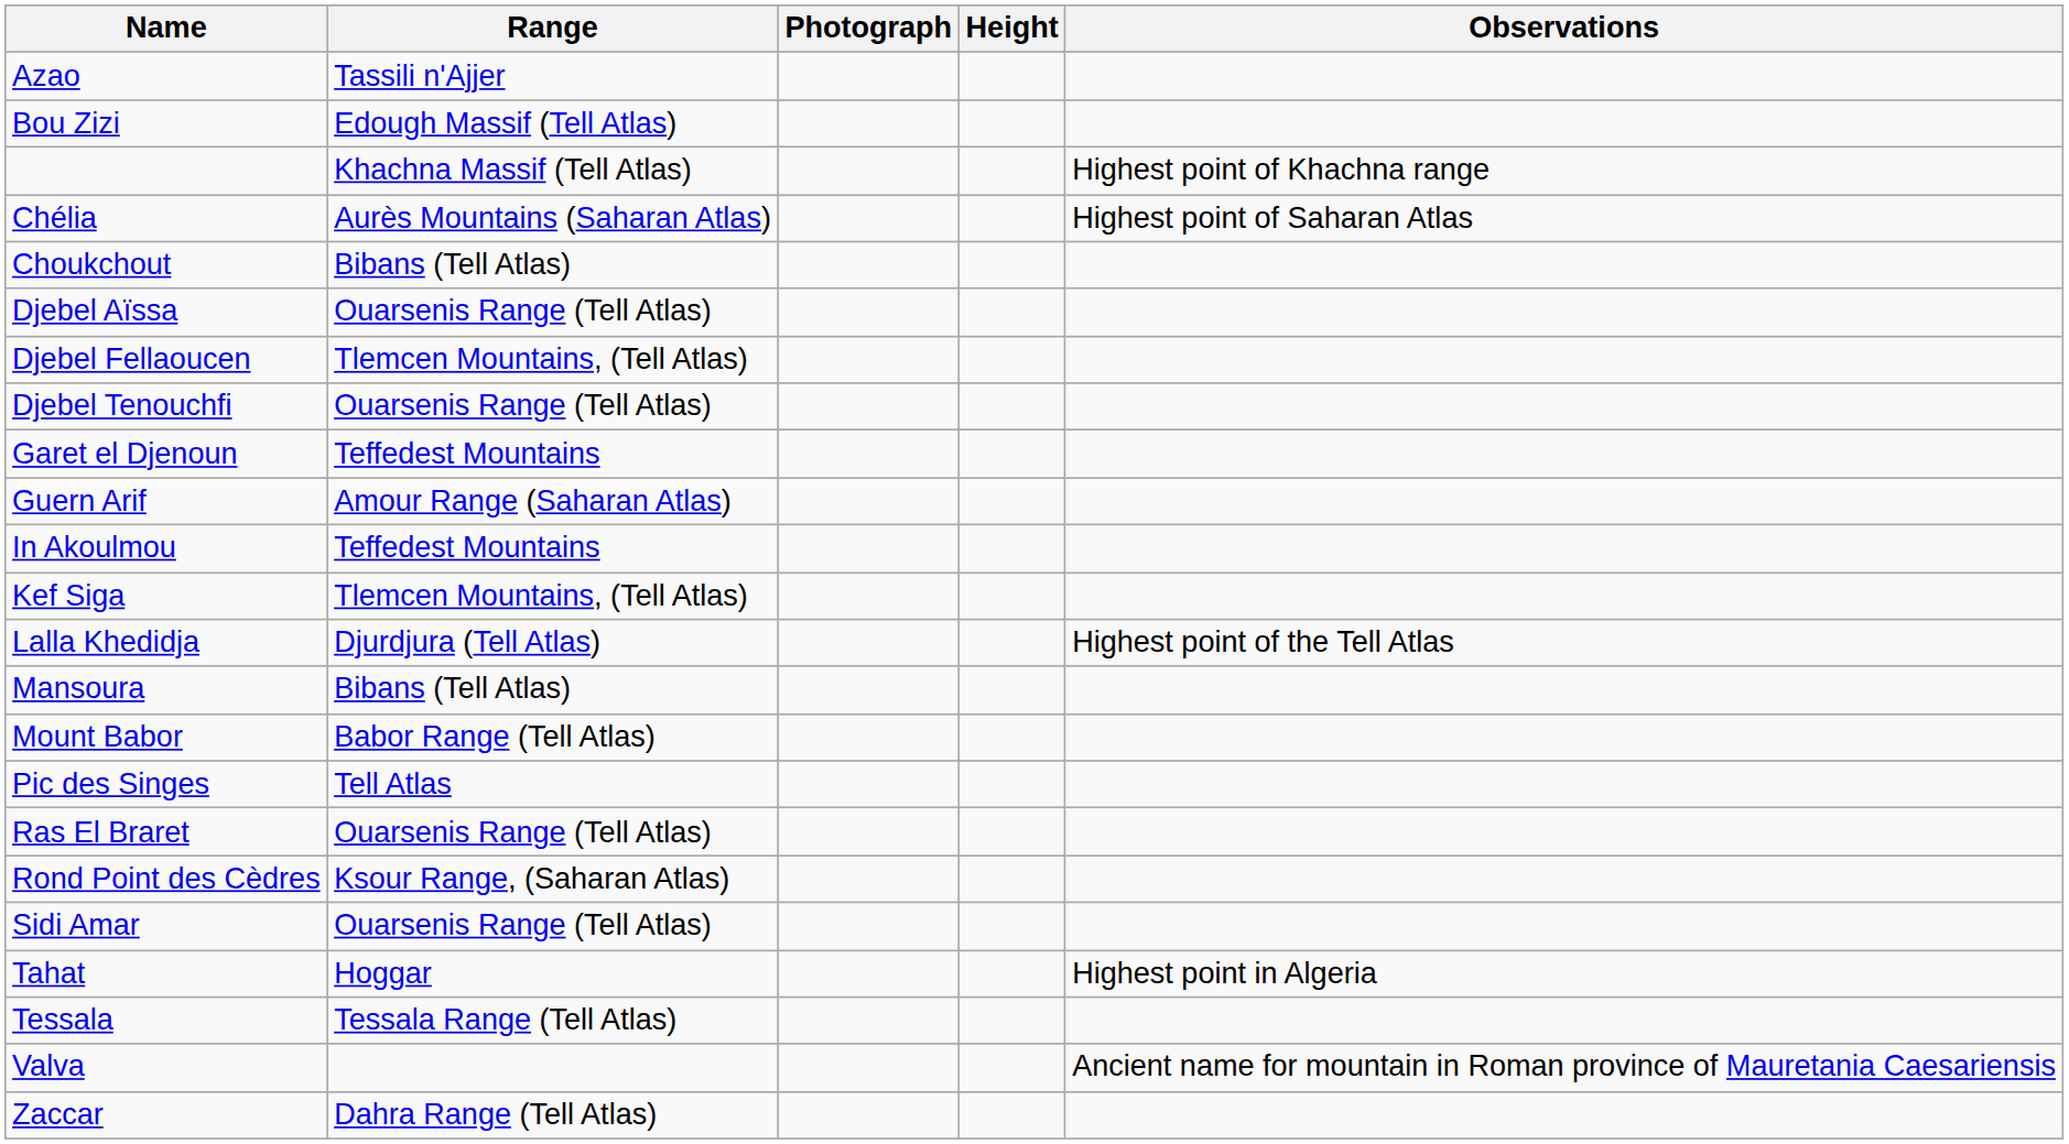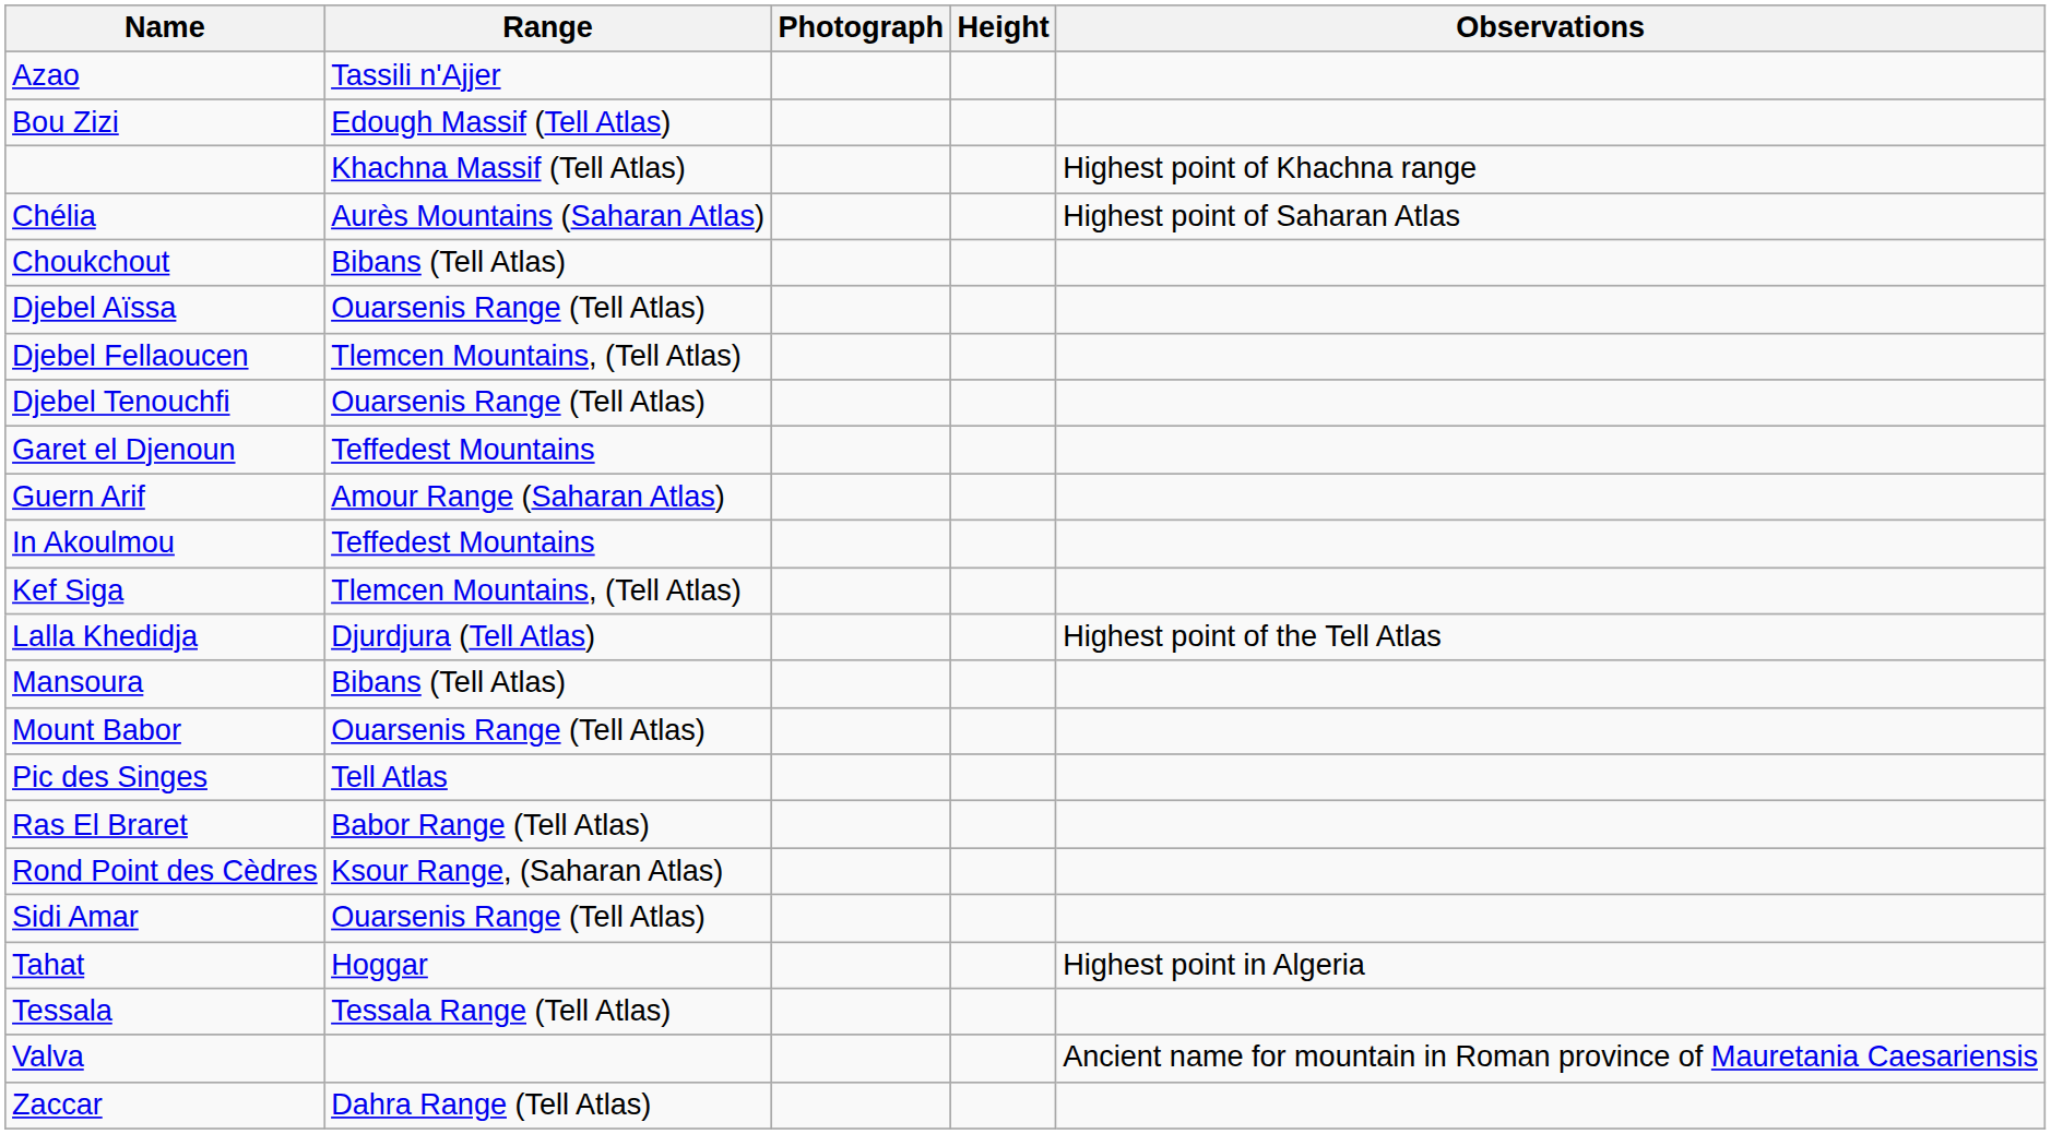 <table class="wikitable sortable">
 <tr>
 <th>Name</th>
 <th>Range</th>
 <th class="unsortable">Photograph</th>
 <th>Height</th>
 <th>Observations</th>
 </tr>
 <tr>
 <td><a href='#'>Azao</a></td>
 <td><a href='#'>Tassili n'Ajjer</a></td>
 <td></td>
 <td align="right"></td>
 <td></td>
 </tr>
 <tr>
 <td><a href='#'>Bou Zizi</a></td>
 <td><a href='#'>Edough Massif</a> (<a href='#'>Tell Atlas</a>)</td>
 <td></td>
 <td align="right"></td>
 <td></td>
 </tr>
 <tr>
 <td></td>
 <td><a href='#'>Khachna Massif</a> (Tell Atlas)</td>
 <td></td>
 <td align="right"></td>
 <td>Highest point of Khachna range</td>
 </tr>
 <tr>
 <td><a href='#'>Chélia</a></td>
 <td><a href='#'>Aurès Mountains</a> (<a href='#'>Saharan Atlas</a>)</td>
 <td></td>
 <td align="right"></td>
 <td>Highest point of Saharan Atlas</td>
 </tr>
 <tr>
 <td><a href='#'>Choukchout</a></td>
 <td><a href='#'>Bibans</a> (Tell Atlas)</td>
 <td></td>
 <td align="right"></td>
 <td></td>
 </tr>
 <tr>
 <td><a href='#'>Djebel Aïssa</a></td>
 <td><a href='#'>Ouarsenis Range</a> (Tell Atlas)</td>
 <td></td>
 <td align="right"></td>
 <td></td>
 </tr>
 <tr>
 <td><a href='#'>Djebel Fellaoucen</a></td>
 <td><a href='#'>Tlemcen Mountains</a>, (Tell Atlas)</td>
 <td></td>
 <td align="right"></td>
 <td></td>
 </tr>
 <tr>
 <td><a href='#'>Djebel Tenouchfi</a></td>
 <td><a href='#'>Ouarsenis Range</a> (Tell Atlas)</td>
 <td></td>
 <td align="right"></td>
 <td></td>
 </tr>
 <tr>
 <td><a href='#'>Garet el Djenoun</a></td>
 <td><a href='#'>Teffedest Mountains</a></td>
 <td></td>
 <td align="right"></td>
 <td></td>
 </tr>
 <tr>
 <td><a href='#'>Guern Arif</a></td>
 <td><a href='#'>Amour Range</a> (<a href='#'>Saharan Atlas</a>)</td>
 <td></td>
 <td align="right"></td>
 <td></td>
 </tr>
 <tr>
 <td><a href='#'>In Akoulmou</a></td>
 <td><a href='#'>Teffedest Mountains</a></td>
 <td></td>
 <td align="right"></td>
 <td></td>
 </tr>
 <tr>
 <td><a href='#'>Kef Siga</a></td>
 <td><a href='#'>Tlemcen Mountains</a>, (Tell Atlas)</td>
 <td></td>
 <td align="right"></td>
 <td></td>
 </tr>
 <tr>
 <td><a href='#'>Lalla Khedidja</a></td>
 <td><a href='#'>Djurdjura</a> (<a href='#'>Tell Atlas</a>)</td>
 <td></td>
 <td align="right"></td>
 <td>Highest point of the Tell Atlas</td>
 </tr>
 <tr>
 <td><a href='#'>Mansoura</a></td>
 <td><a href='#'>Bibans</a> (Tell Atlas)</td>
 <td></td>
 <td align="right"></td>
 <td></td>
 </tr>
 <tr>
 <td><a href='#'>Mount Babor</a></td>
-<td><a href='#'>Babor Range</a> (Tell Atlas)</td>
+<td><a href='#'>Ouarsenis Range</a> (Tell Atlas)</td>
 <td></td>
 <td align="right"></td>
 <td></td>
 </tr>
 <tr>
 <td><a href='#'>Pic des Singes</a></td>
 <td><a href='#'>Tell Atlas</a></td>
 <td></td>
 <td align="right"></td>
 <td></td>
 </tr>
 <tr>
 <td><a href='#'>Ras El Braret</a></td>
-<td><a href='#'>Ouarsenis Range</a> (Tell Atlas)</td>
+<td><a href='#'>Babor Range</a> (Tell Atlas)</td>
 <td></td>
 <td align="right"></td>
 <td></td>
 </tr>
 <tr>
 <td><a href='#'>Rond Point des Cèdres</a></td>
 <td><a href='#'>Ksour Range</a>, (Saharan Atlas)</td>
 <td></td>
 <td align="right"></td>
 <td></td>
 </tr>
 <tr>
 <td><a href='#'>Sidi Amar</a></td>
 <td><a href='#'>Ouarsenis Range</a> (Tell Atlas)</td>
 <td></td>
 <td align="right"></td>
 <td></td>
 </tr>
 <tr>
 <td><a href='#'>Tahat</a></td>
 <td><a href='#'>Hoggar</a></td>
 <td></td>
 <td align="right"></td>
 <td>Highest point in Algeria</td>
 </tr>
 <tr>
 <td><a href='#'>Tessala</a></td>
 <td><a href='#'>Tessala Range</a> (Tell Atlas)</td>
 <td></td>
 <td align="right"></td>
 <td></td>
 </tr>
 <tr>
 <td><a href='#'>Valva</a></td>
 <td></td>
 <td></td>
 <td></td>
 <td>Ancient name for mountain in Roman province of <a href='#'>Mauretania Caesariensis</a></td>
 </tr>
 <tr>
 <td><a href='#'>Zaccar</a></td>
 <td><a href='#'>Dahra Range</a> (Tell Atlas)</td>
 <td></td>
 <td align="right"></td>
 <td></td>
 </tr>
 </table>
